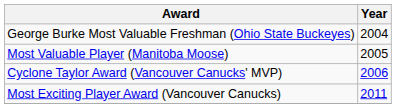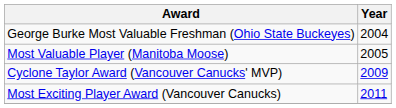 <table class="wikitable" border="1">
 <tr>
 <th>Award</th>
 <th>Year</th>
 </tr>
 <tr>
 <td>George Burke Most Valuable Freshman (<a href='#'>Ohio State Buckeyes</a>)</td>
 <td>2004</td>
 </tr>
 <tr>
 <td><a href='#'>Most Valuable Player</a> (<a href='#'>Manitoba Moose</a>)</td>
 <td>2005</td>
 </tr>
 <tr>
 <td><a href='#'>Cyclone Taylor Award</a> (<a href='#'>Vancouver Canucks</a>' MVP)</td>
-<td><a href='#'>2006</a></td>
+<td><a href='#'>2009</a></td>
 </tr>
 <tr>
 <td><a href='#'>Most Exciting Player Award</a> (Vancouver Canucks)</td>
 <td><a href='#'>2011</a></td>
 </tr>
 <tr>
 </tr>
 </table>
